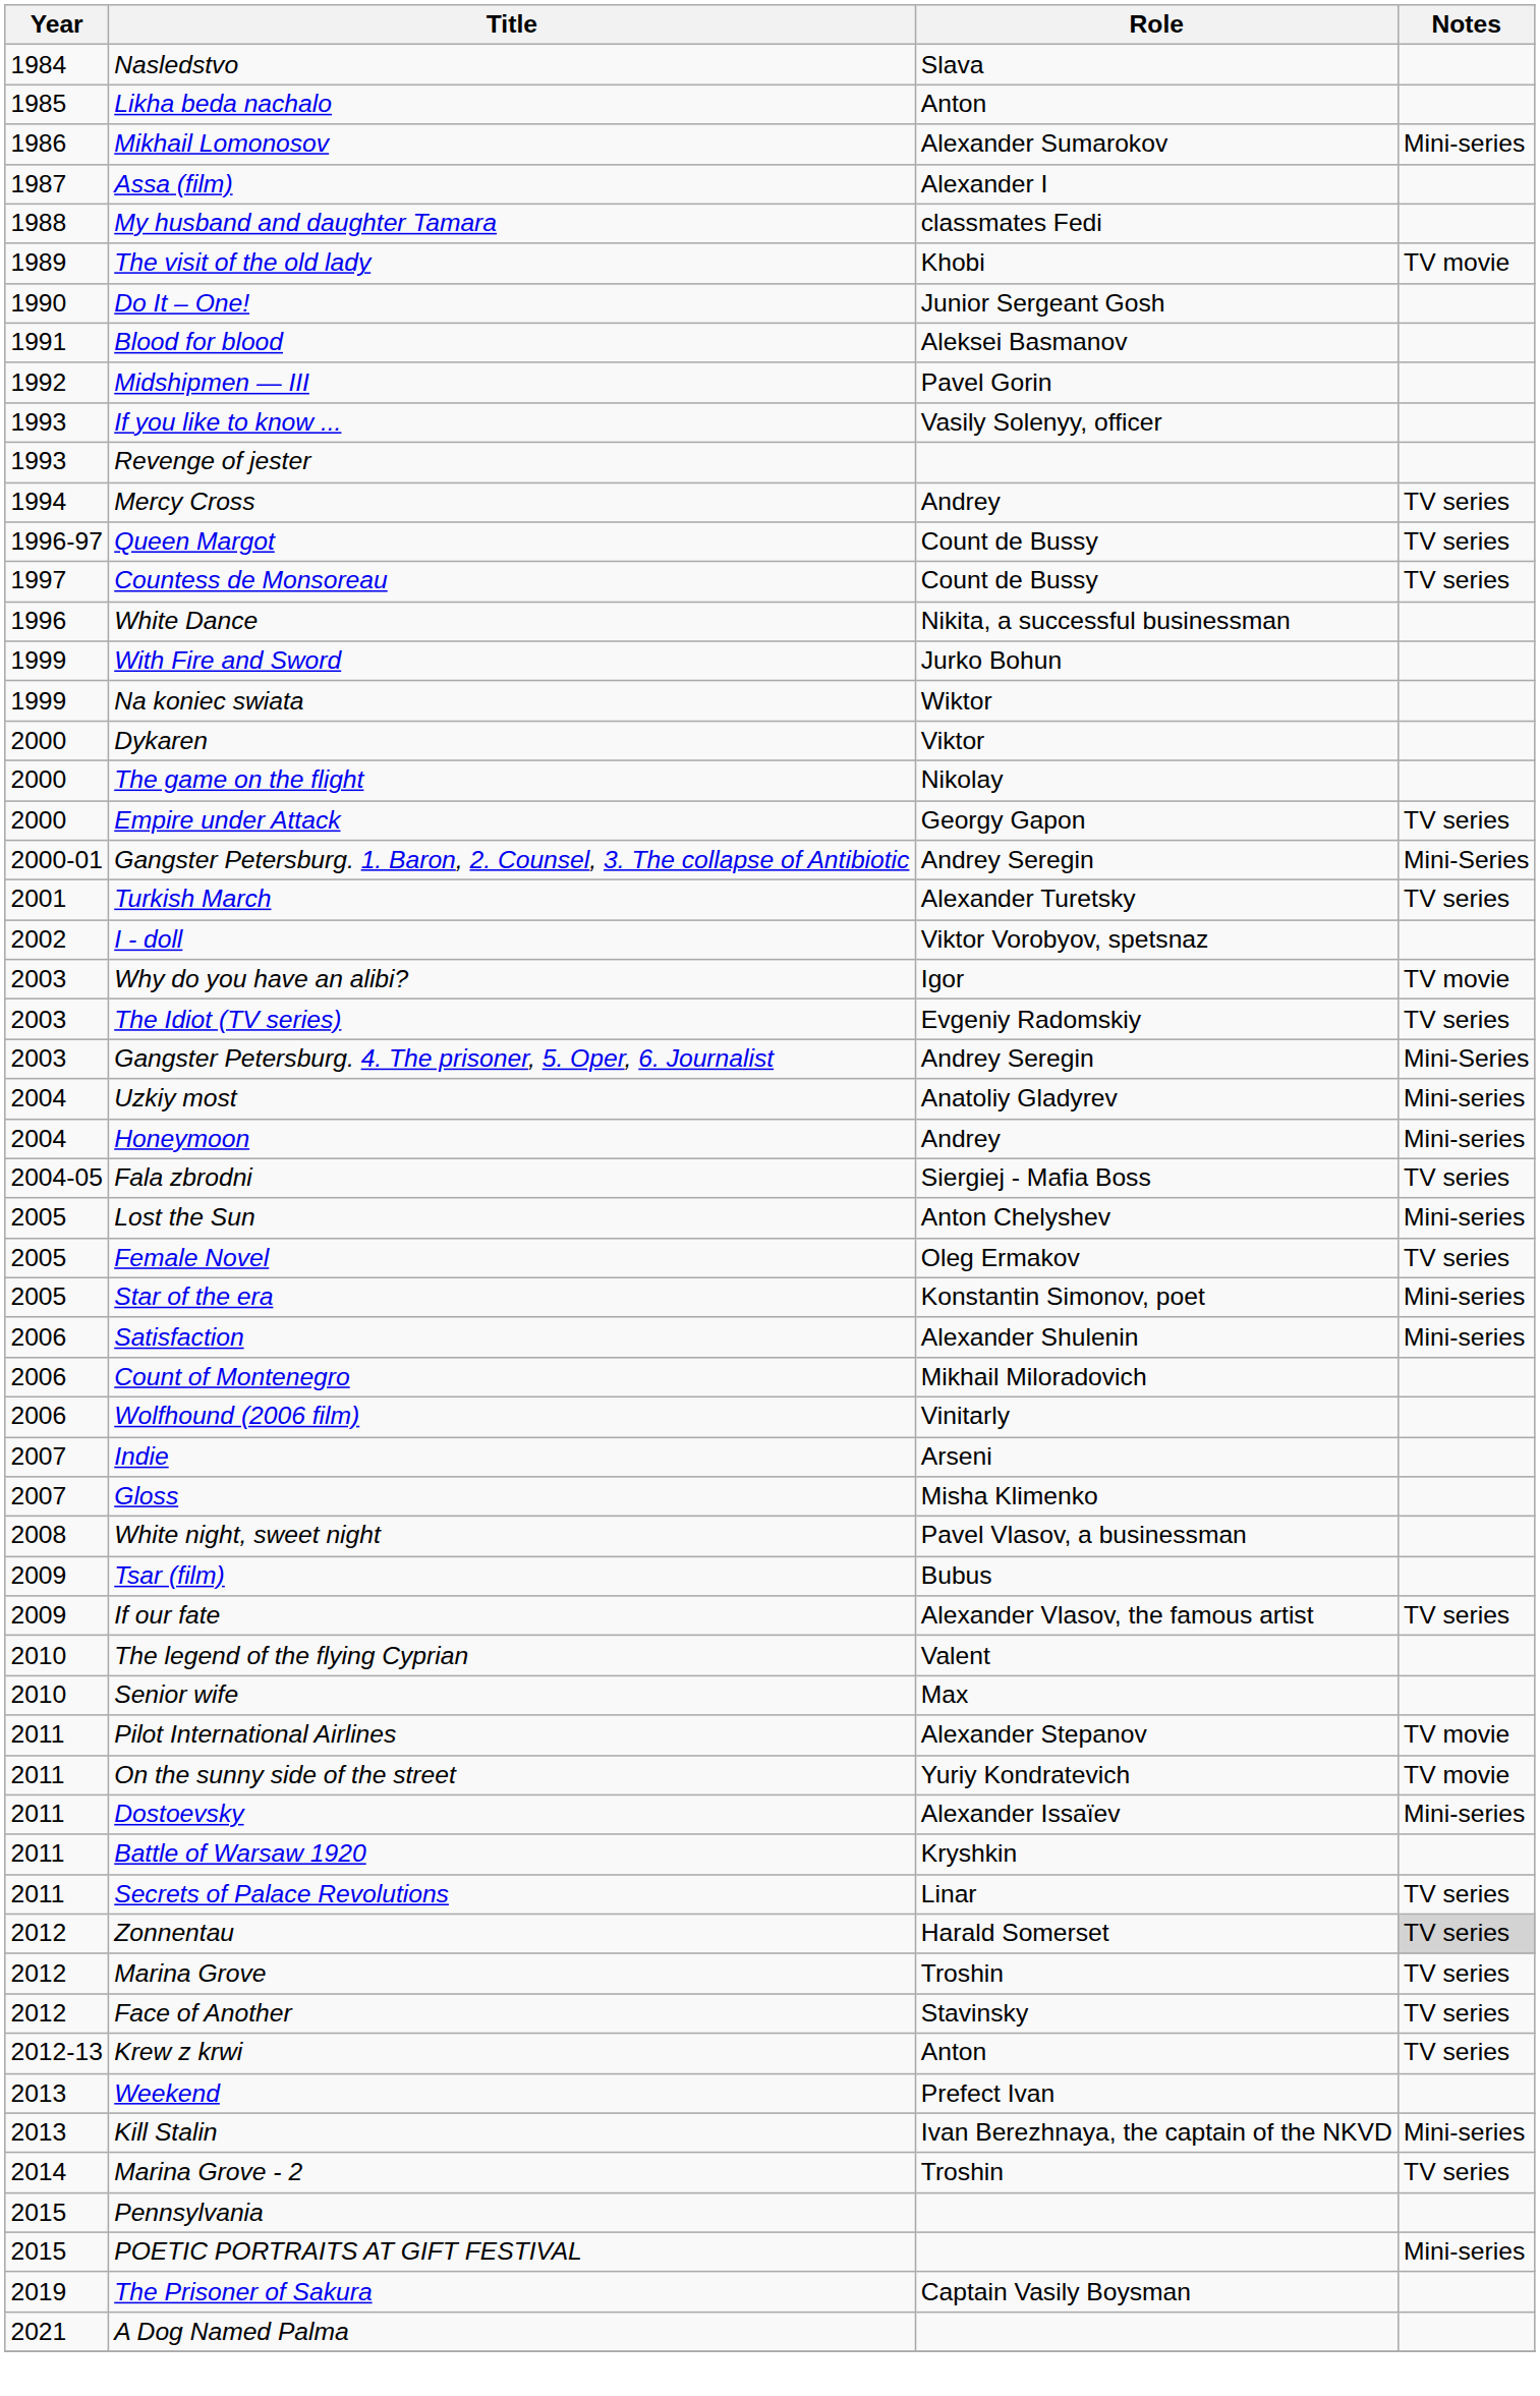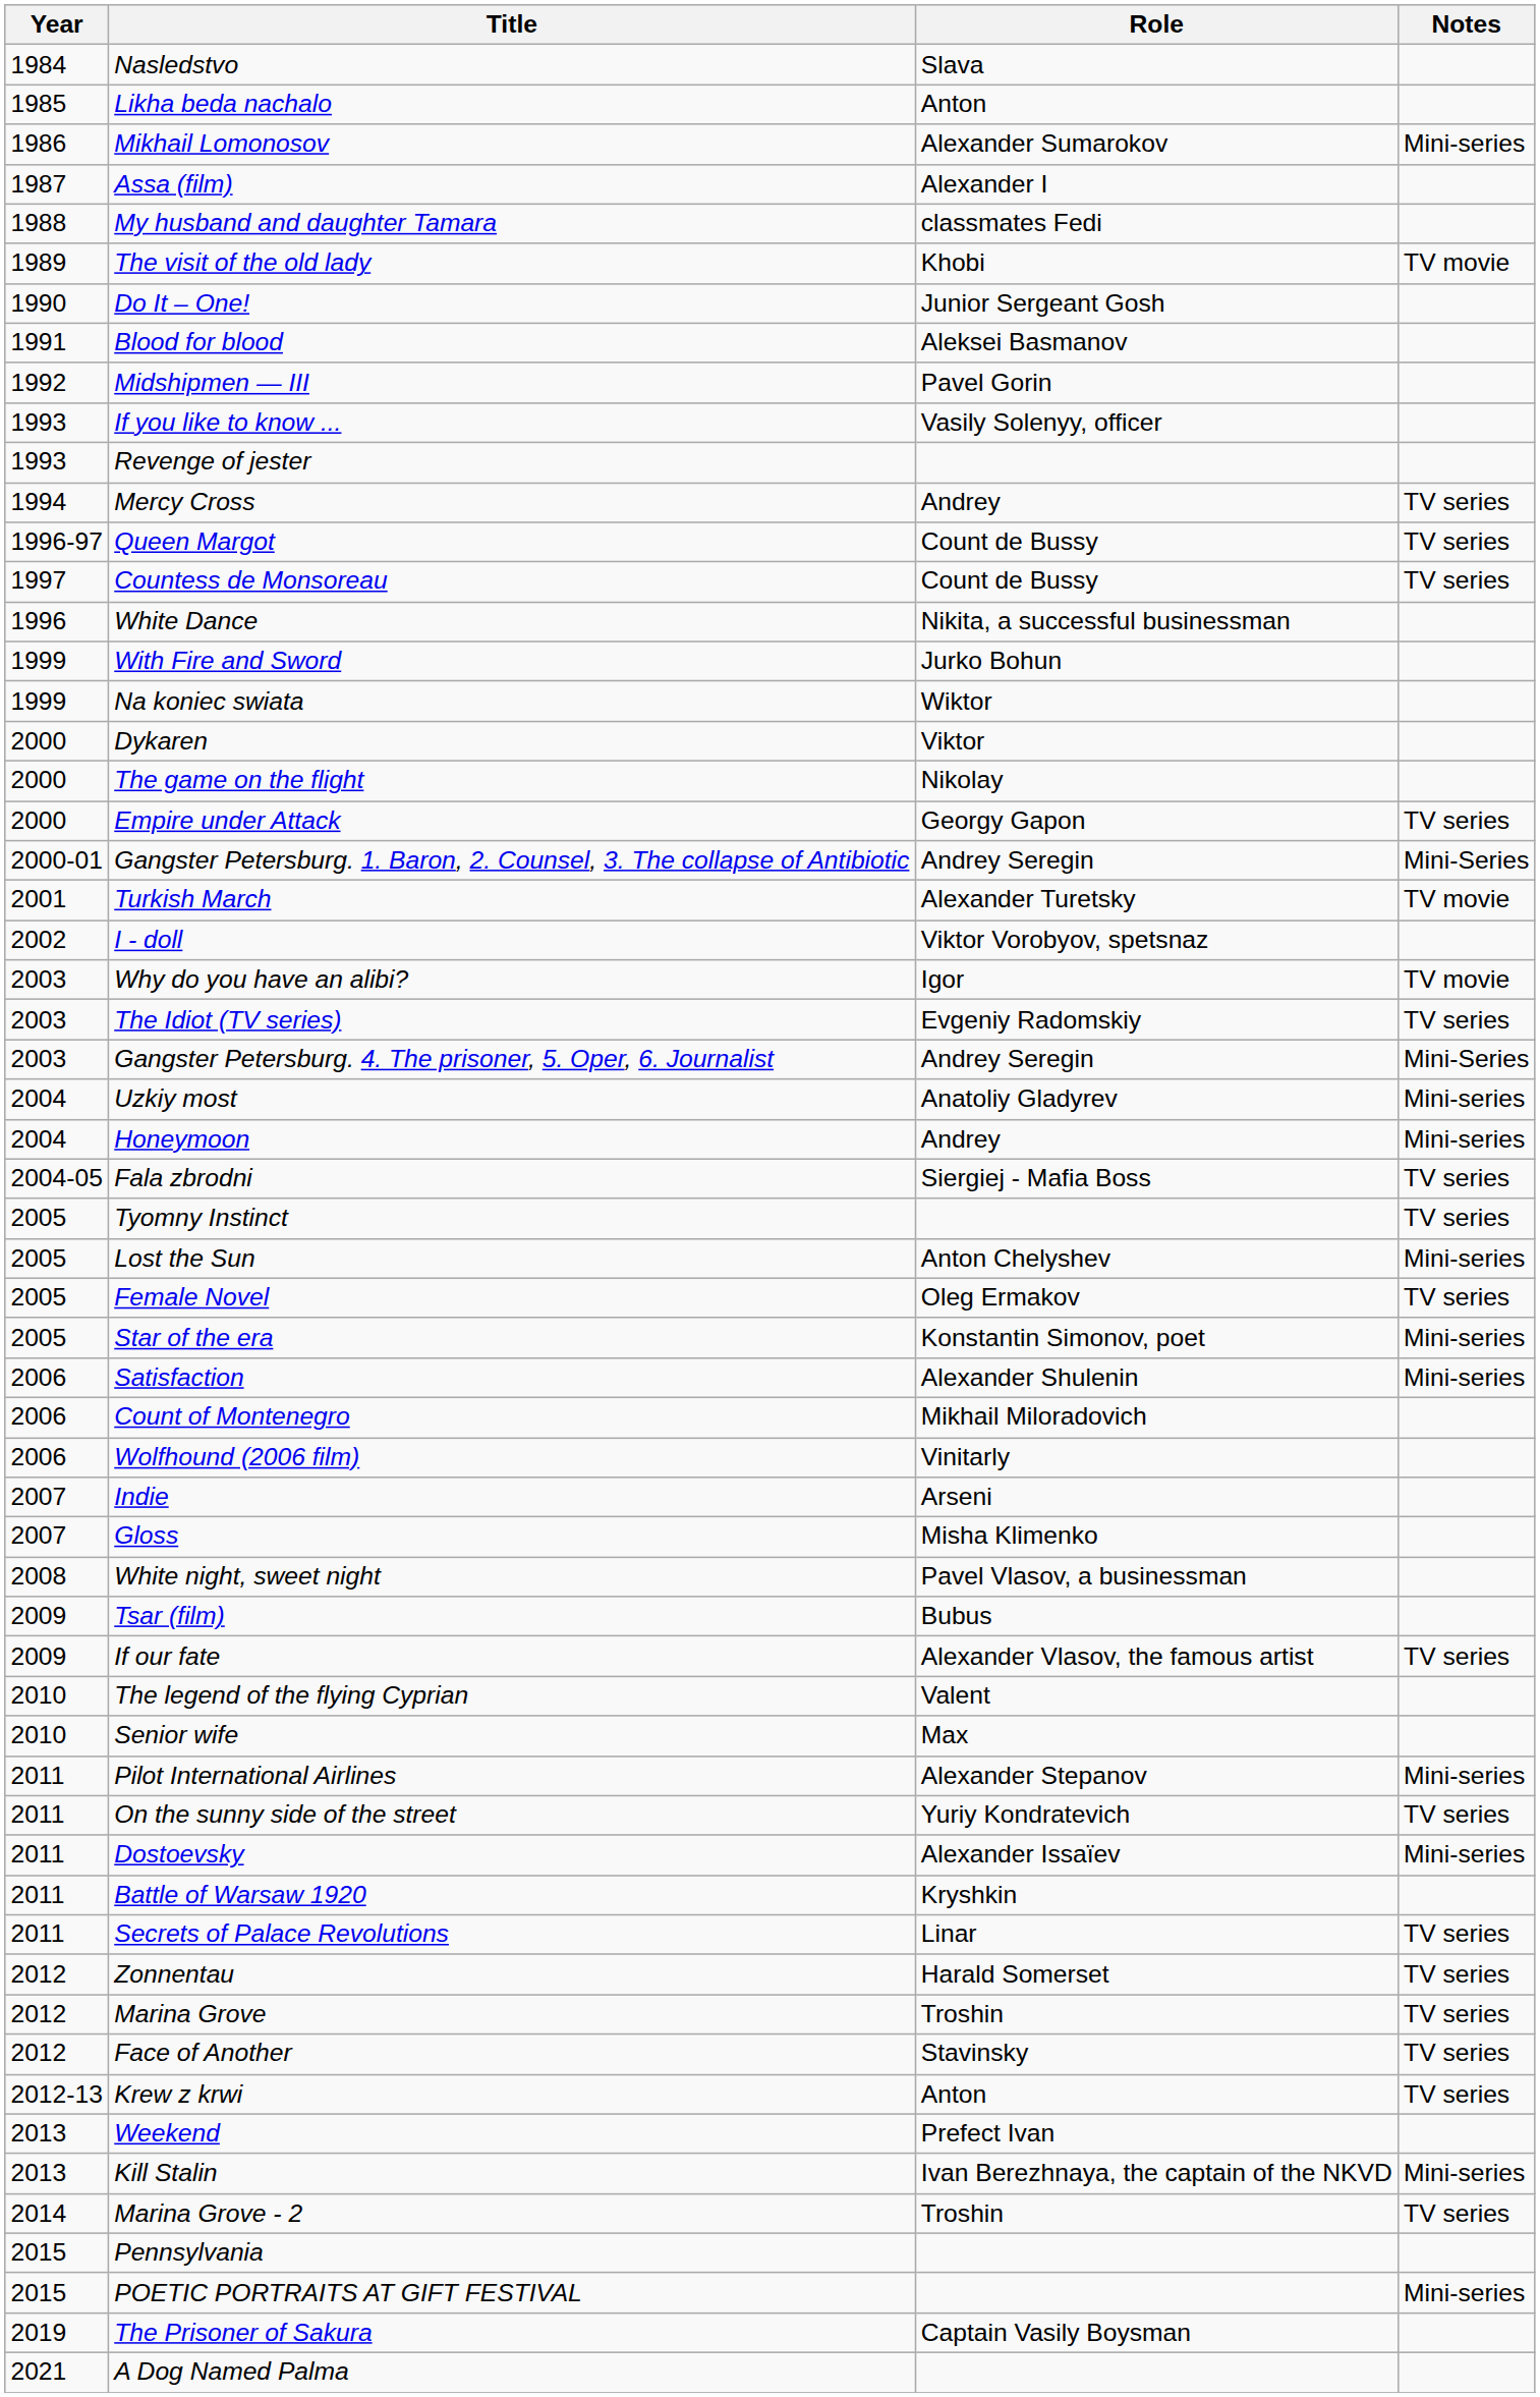 <table class="wikitable sortable">
 <tr>
 <th>Year</th>
 <th>Title</th>
 <th>Role</th>
 <th>Notes</th>
 </tr>
 <tr>
 <td>1984</td>
 <td><em>Nasledstvo</em></td>
 <td>Slava</td>
 <td></td>
 </tr>
 <tr>
 <td>1985</td>
 <td><em><a href='#'>Likha beda nachalo</a></em></td>
 <td>Anton</td>
 <td></td>
 </tr>
 <tr>
 <td>1986</td>
 <td><em><a href='#'>Mikhail Lomonosov</a></em></td>
 <td>Alexander Sumarokov</td>
 <td>Mini-series</td>
 </tr>
 <tr>
 <td>1987</td>
 <td><em><a href='#'>Assa (film)</a></em></td>
 <td>Alexander I</td>
 <td></td>
 </tr>
 <tr>
 <td>1988</td>
 <td><em><a href='#'>My husband and daughter Tamara</a></em></td>
 <td>classmates Fedi</td>
 <td></td>
 </tr>
 <tr>
 <td>1989</td>
 <td><em><a href='#'>The visit of the old lady</a></em></td>
 <td>Khobi</td>
 <td>TV movie</td>
 </tr>
 <tr>
 <td>1990</td>
 <td><em><a href='#'>Do It – One!</a></em></td>
 <td>Junior Sergeant Gosh</td>
 <td></td>
 </tr>
 <tr>
 <td>1991</td>
 <td><em><a href='#'>Blood for blood</a></em></td>
 <td>Aleksei Basmanov</td>
 <td></td>
 </tr>
 <tr>
 <td>1992</td>
 <td><em><a href='#'>Midshipmen — III</a></em></td>
 <td>Pavel Gorin</td>
 <td></td>
 </tr>
 <tr>
 <td>1993</td>
 <td><em><a href='#'>If you like to know ...</a></em></td>
 <td>Vasily Solenyy, officer</td>
 <td></td>
 </tr>
 <tr>
 <td>1993</td>
 <td><em>Revenge of jester</em></td>
 <td></td>
 </tr>
 <tr>
 <td>1994</td>
 <td><em>Mercy Cross</em></td>
 <td>Andrey</td>
 <td>TV series</td>
 </tr>
 <tr>
 <td>1996-97</td>
 <td><em><a href='#'>Queen Margot</a></em></td>
 <td>Count de Bussy</td>
 <td>TV series</td>
 </tr>
 <tr>
 <td>1997</td>
 <td><em><a href='#'>Countess de Monsoreau</a></em></td>
 <td>Count de Bussy</td>
 <td>TV series</td>
 </tr>
 <tr>
 <td>1996</td>
 <td><em>White Dance</em></td>
 <td>Nikita, a successful businessman</td>
 <td></td>
 </tr>
 <tr>
 <td>1999</td>
 <td><em><a href='#'>With Fire and Sword</a></em></td>
 <td>Jurko Bohun</td>
 <td></td>
 </tr>
 <tr>
 <td>1999</td>
 <td><em>Na koniec swiata</em></td>
 <td>Wiktor</td>
 <td></td>
 </tr>
 <tr>
 <td>2000</td>
 <td><em>Dykaren</em></td>
 <td>Viktor</td>
 <td></td>
 </tr>
 <tr>
 <td>2000</td>
 <td><em><a href='#'>The game on the flight</a></em></td>
 <td>Nikolay</td>
 <td></td>
 </tr>
 <tr>
 <td>2000</td>
 <td><em><a href='#'>Empire under Attack</a></em></td>
 <td>Georgy Gapon</td>
 <td>TV series</td>
 </tr>
 <tr>
 <td>2000-01</td>
 <td><em>Gangster Petersburg. <a href='#'>1. Baron</a>, <a href='#'>2. Counsel</a>, <a href='#'>3. The collapse of Antibiotic</a></em></td>
 <td>Andrey Seregin</td>
 <td>Mini-Series</td>
 </tr>
 <tr>
 <td>2001</td>
 <td><em><a href='#'>Turkish March</a></em></td>
 <td>Alexander Turetsky</td>
-<td>TV series</td>
+<td>TV movie</td>
 </tr>
 <tr>
 <td>2002</td>
 <td><em><a href='#'>I - doll</a></em></td>
 <td>Viktor Vorobyov, spetsnaz</td>
 <td></td>
 </tr>
 <tr>
 <td>2003</td>
 <td><em>Why do you have an alibi?</em></td>
 <td>Igor</td>
 <td>TV movie</td>
 </tr>
 <tr>
 <td>2003</td>
 <td><em><a href='#'>The Idiot (TV series)</a></em></td>
 <td>Evgeniy Radomskiy</td>
 <td>TV series</td>
 </tr>
 <tr>
 <td>2003</td>
 <td><em>Gangster Petersburg. <a href='#'>4. The prisoner</a>, <a href='#'>5. Oper</a>, <a href='#'>6. Journalist</a></em></td>
 <td>Andrey Seregin</td>
 <td>Mini-Series</td>
 </tr>
 <tr>
 <td>2004</td>
 <td><em>Uzkiy most</em></td>
 <td>Anatoliy Gladyrev</td>
 <td>Mini-series</td>
 </tr>
 <tr>
 <td>2004</td>
 <td><em><a href='#'>Honeymoon</a></em></td>
 <td>Andrey</td>
 <td>Mini-series</td>
 </tr>
 <tr>
 <td>2004-05</td>
 <td><em>Fala zbrodni</em></td>
 <td>Siergiej - Mafia Boss</td>
+<td>TV series</td>
+</tr>
+<tr>
+<td>2005</td>
+<td><em>Tyomny Instinct</em></td>
+<td></td>
 <td>TV series</td>
 </tr>
 <tr>
 <td>2005</td>
 <td><em>Lost the Sun</em></td>
 <td>Anton Chelyshev</td>
 <td>Mini-series</td>
 </tr>
 <tr>
 <td>2005</td>
 <td><em><a href='#'>Female Novel</a></em></td>
 <td>Oleg Ermakov</td>
 <td>TV series</td>
 </tr>
 <tr>
 <td>2005</td>
 <td><em><a href='#'>Star of the era</a></em></td>
 <td>Konstantin Simonov, poet</td>
 <td>Mini-series</td>
 </tr>
 <tr>
 <td>2006</td>
 <td><em><a href='#'>Satisfaction</a></em></td>
 <td>Alexander Shulenin</td>
 <td>Mini-series</td>
 </tr>
 <tr>
 <td>2006</td>
 <td><em><a href='#'>Count of Montenegro</a></em></td>
 <td>Mikhail Miloradovich</td>
 <td></td>
 </tr>
 <tr>
 <td>2006</td>
 <td><em><a href='#'>Wolfhound (2006 film)</a></em></td>
 <td>Vinitarly</td>
 <td></td>
 </tr>
 <tr>
 <td>2007</td>
 <td><em><a href='#'>Indie</a></em></td>
 <td>Arseni</td>
 <td></td>
 </tr>
 <tr>
 <td>2007</td>
 <td><em><a href='#'>Gloss</a></em></td>
 <td>Misha Klimenko</td>
 <td></td>
 </tr>
 <tr>
 <td>2008</td>
 <td><em>White night, sweet night</em></td>
 <td>Pavel Vlasov, a businessman</td>
 <td></td>
 </tr>
 <tr>
 <td>2009</td>
 <td><em><a href='#'>Tsar (film)</a></em></td>
 <td>Bubus</td>
 <td></td>
 </tr>
 <tr>
 <td>2009</td>
 <td><em>If our fate</em></td>
 <td>Alexander Vlasov, the famous artist</td>
 <td>TV series</td>
 </tr>
 <tr>
 <td>2010</td>
 <td><em>The legend of the flying Cyprian</em></td>
 <td>Valent</td>
 <td></td>
 </tr>
 <tr>
 <td>2010</td>
 <td><em>Senior wife</em></td>
 <td>Max</td>
 <td></td>
 </tr>
 <tr>
 <td>2011</td>
 <td><em>Pilot International Airlines</em></td>
 <td>Alexander Stepanov</td>
-<td>TV movie</td>
+<td>Mini-series</td>
 </tr>
 <tr>
 <td>2011</td>
 <td><em>On the sunny side of the street</em></td>
 <td>Yuriy Kondratevich</td>
-<td>TV movie</td>
+<td>TV series</td>
 </tr>
 <tr>
 <td>2011</td>
 <td><em><a href='#'>Dostoevsky</a></em></td>
 <td>Alexander Issaïev</td>
 <td>Mini-series</td>
 </tr>
 <tr>
 <td>2011</td>
 <td><em><a href='#'>Battle of Warsaw 1920</a></em></td>
 <td>Kryshkin</td>
 <td></td>
 </tr>
 <tr>
 <td>2011</td>
 <td><em><a href='#'>Secrets of Palace Revolutions</a></em></td>
 <td>Linar</td>
 <td>TV series</td>
 </tr>
 <tr>
 <td>2012</td>
 <td><em>Zonnentau</em></td>
 <td>Harald Somerset</td>
-<td style="background: lightgrey;">TV series</td>
+<td>TV series</td>
 </tr>
 <tr>
 <td>2012</td>
 <td><em>Marina Grove</em></td>
 <td>Troshin</td>
 <td>TV series</td>
 </tr>
 <tr>
 <td>2012</td>
 <td><em>Face of Another</em></td>
 <td>Stavinsky</td>
 <td>TV series</td>
 </tr>
 <tr>
 <td>2012-13</td>
 <td><em>Krew z krwi</em></td>
 <td>Anton</td>
 <td>TV series</td>
 </tr>
 <tr>
 <td>2013</td>
 <td><em><a href='#'>Weekend</a></em></td>
 <td>Prefect Ivan</td>
 <td></td>
 </tr>
 <tr>
 <td>2013</td>
 <td><em>Kill Stalin</em></td>
 <td>Ivan Berezhnaya, the captain of the NKVD</td>
 <td>Mini-series</td>
 </tr>
 <tr>
 <td>2014</td>
 <td><em>Marina Grove - 2</em></td>
 <td>Troshin</td>
 <td>TV series</td>
 </tr>
 <tr>
 <td>2015</td>
 <td><em>Pennsylvania</em></td>
 <td></td>
 <td></td>
 </tr>
 <tr>
 <td>2015</td>
 <td><em>POETIC PORTRAITS AT GIFT FESTIVAL</em></td>
 <td></td>
 <td>Mini-series</td>
 </tr>
 <tr>
 <td>2019</td>
 <td><em><a href='#'>The Prisoner of Sakura</a></em></td>
 <td>Captain Vasily Boysman</td>
 <td></td>
 </tr>
 <tr>
 <td>2021</td>
 <td><em>A Dog Named Palma</em></td>
 <td></td>
 <td></td>
 </tr>
 <tr>
 </tr>
 </table>
